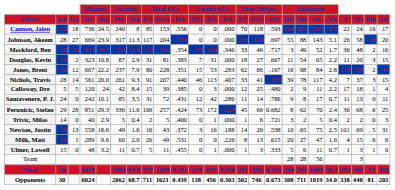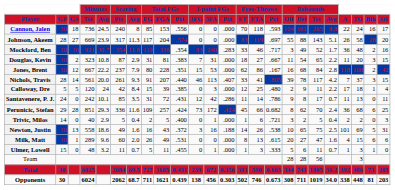 <table class="wikitable sortable" border="1" style="font-size: 65%;">
 <tr>
 <th colspan="3" style="border-top-style:hidden; border-left-style:hidden; background: white;"></th>
 <th colspan="2" style="background:#CE1126; color:#0038A8;">Minutes</th>
 <th colspan="2" style="background:#CE1126; color:#0038A8;">Scoring</th>
 <th colspan="3" style="background:#CE1126; color:#0038A8;">Total FGs</th>
 <th colspan="3" style="background:#CE1126; color:#0038A8;">3-point FGs</th>
 <th colspan="3" style="background:#CE1126; color:#0038A8;">Free-Throws</th>
 <th colspan="4" style="background:#CE1126; color:#0038A8;">Rebounds</th>
 <th colspan="4" style="border-top-style:hidden; border-right-style:hidden; background: white;"></th>
 </tr>
 <tr>
 <th scope="col" style="background:#CE1126; color:#0038A8;">Player</th>
 <th scope="col" style="background:#CE1126; color:#0038A8;">GP</th>
 <th scope="col" style="background:#CE1126; color:#0038A8;">GS</th>
 <th scope="col" style="background:#CE1126; color:#0038A8;">Tot</th>
 <th scope="col" style="background:#CE1126; color:#0038A8;">Avg</th>
 <th scope="col" style="background:#CE1126; color:#0038A8;">Pts</th>
 <th scope="col" style="background:#CE1126; color:#0038A8;">Avg</th>
 <th scope="col" style="background:#CE1126; color:#0038A8;">FG</th>
 <th scope="col" style="background:#CE1126; color:#0038A8;">FGA</th>
 <th scope="col" style="background:#CE1126; color:#0038A8;">Pct</th>
 <th scope="col" style="background:#CE1126; color:#0038A8;">3FG</th>
 <th scope="col" style="background:#CE1126; color:#0038A8;">3FA</th>
 <th scope="col" style="background:#CE1126; color:#0038A8;">Pct</th>
 <th scope="col" style="background:#CE1126; color:#0038A8;">FT</th>
 <th scope="col" style="background:#CE1126; color:#0038A8;">FTA</th>
 <th scope="col" style="background:#CE1126; color:#0038A8;">Pct</th>
 <th scope="col" style="background:#CE1126; color:#0038A8;">Off</th>
 <th scope="col" style="background:#CE1126; color:#0038A8;">Def</th>
 <th scope="col" style="background:#CE1126; color:#0038A8;">Tot</th>
 <th scope="col" style="background:#CE1126; color:#0038A8;">Avg</th>
 <th scope="col" style="background:#CE1126; color:#0038A8;">A</th>
 <th scope="col" style="background:#CE1126; color:#0038A8;">TO</th>
 <th scope="col" style="background:#CE1126; color:#0038A8;">Blk</th>
 <th scope="col" style="background:#CE1126; color:#0038A8;">Stl</th>
 </tr>
 <tr>
 <th style=white-space:nowrap><a href='#'>Cannon, Jalen</a></th>
 <td align="right" style="background:#0038A8; color:#CE1126;">30</td>
 <td align="right">18</td>
 <td align="right">736</td>
 <td align="right">24.5</td>
 <td align="right">240</td>
 <td align="right">8</td>
 <td align="right">85</td>
 <td align="right">153</td>
 <td align="right">.556</td>
 <td align="right">0</td>
 <td align="right">0</td>
 <td align="right">.000</td>
 <td align="right">70</td>
 <td align="right">118</td>
 <td align="right">.593</td>
 <td align="right" style="background:#0038A8; color:#CE1126;">104</td>
 <td align="right" style="background:#0038A8; color:#CE1126;">161</td>
 <td align="right" style="background:#0038A8; color:#CE1126;">265</td>
 <td align="right" style="background:#0038A8; color:#CE1126;">8.8</td>
 <td align="right">22</td>
 <td align="right">24</td>
 <td align="right">16</td>
 <td align="right">17</td>
 </tr>
 <tr>
 <th style=white-space:nowrap>Johnson, Akeem</th>
 <td align="right">28</td>
 <td align="right">27</td>
 <td align="right">669</td>
 <td align="right">23.9</td>
 <td align="right">317</td>
 <td align="right">11.3</td>
 <td align="right">117</td>
 <td align="right">204</td>
 <td align="right" style="background:#0038A8; color:#CE1126;">.574</td>
 <td align="right">0</td>
 <td align="right">0</td>
 <td align="right">.000</td>
 <td align="right" style="background:#0038A8; color:#CE1126;">83</td>
 <td align="right" style="background:#0038A8; color:#CE1126;">119</td>
 <td align="right">.697</td>
 <td align="right">55</td>
 <td align="right">88</td>
 <td align="right">143</td>
 <td align="right">5.1</td>
 <td align="right">26</td>
 <td align="right">58</td>
 <td align="right"  style="background:#0038A8; color:#CE1126;">28</td>
 <td align="right">20</td>
 </tr>
 <tr>
 <th style=white-space:nowrap>Mockford, Ben</th>
 <td align="right" style="background:#0038A8; color:#CE1126;">30</td>
 <td align="right" style="background:#0038A8; color:#CE1126;">30</td>
 <td align="right" style="background:#0038A8; color:#CE1126;">921</td>
 <td align="right" style="background:#0038A8; color:#CE1126;">30.7</td>
 <td align="right" style="background:#0038A8; color:#CE1126;">354</td>
 <td align="right" style="background:#0038A8; color:#CE1126;">11.8</td>
 <td align="right" style="background:#0038A8; color:#CE1126;">119</td>
 <td align="right" style="background:#0038A8; color:#CE1126;">336</td>
 <td align="right">.354</td>
 <td align="right" style="background:#0038A8; color:#CE1126;">83</td>
 <td align="right" style="background:#0038A8;color:#CE1126;">240</td>
-<td align="right">.346</td>
+<td align="right">.283</td>
 <td align="right">33</td>
 <td align="right">46</td>
 <td align="right">.717</td>
 <td align="right">3</td>
 <td align="right">49</td>
 <td align="right">52</td>
 <td align="right">1.7</td>
 <td align="right">36</td>
 <td align="right">48</td>
 <td align="right">2</td>
 <td align="right">16</td>
 </tr>
 <tr>
 <th style=white-space:nowrap>Douglas, Kevin</th>
 <td align="right" style="background:#0038A8; color:#CE1126;">30</td>
 <td align="right">2</td>
 <td align="right">323</td>
 <td align="right">10.8</td>
 <td align="right">87</td>
 <td align="right">2.9</td>
 <td align="right">31</td>
 <td align="right">81</td>
 <td align="right">.383</td>
 <td align="right">7</td>
 <td align="right">31</td>
 <td align="right">.000</td>
 <td align="right">18</td>
 <td align="right">27</td>
 <td align="right">.667</td>
 <td align="right">11</td>
 <td align="right">54</td>
 <td align="right">65</td>
 <td align="right">2.2</td>
 <td align="right">11</td>
 <td align="right">20</td>
 <td align="right">3</td>
 <td align="right">15</td>
 </tr>
 <tr>
 <th style=white-space:nowrap>Jones, Brent</th>
 <td align="right" style="background:#0038A8; color:#CE1126;">30</td>
 <td align="right">12</td>
 <td align="right">667</td>
 <td align="right">22.2</td>
 <td align="right">237</td>
 <td align="right">7.9</td>
 <td align="right">80</td>
 <td align="right">228</td>
 <td align="right">.351</td>
 <td align="right">15</td>
 <td align="right">53</td>
-<td align="right">.283</td>
+<td align="right">.000</td>
 <td align="right">62</td>
 <td align="right">86</td>
 <td align="right">.167</td>
 <td align="right">16</td>
 <td align="right">68</td>
 <td align="right">84</td>
 <td align="right">2.8</td>
 <td align="right" style="background:#0038A8; color:#CE1126;">118</td>
 <td align="right" style="background:#0038A8; color:#CE1126;">100</td>
 <td align="right">2</td>
 <td align="right"  style="background:#0038A8; color:#CE1126;">42</td>
 </tr>
 <tr>
 <th style=white-space:nowrap>Nichols, Travis</th>
 <td align="right">28</td>
 <td align="right">14</td>
 <td align="right">561</td>
 <td align="right">20.0</td>
 <td align="right">261</td>
 <td align="right">9.3</td>
 <td align="right">91</td>
 <td align="right">207</td>
 <td align="right">.440</td>
 <td align="right">46</td>
 <td align="right">113</td>
 <td align="right">.407</td>
 <td align="right">33</td>
 <td align="right">41</td>
 <td align="right"  style="background:#0038A8; color:#CE1126;">.805</td>
 <td align="right">39</td>
 <td align="right">78</td>
 <td align="right">117</td>
 <td align="right">4.2</td>
 <td align="right">7</td>
 <td align="right">37</td>
 <td align="right">3</td>
 <td align="right">15</td>
 </tr>
 <tr>
 <th style=white-space:nowrap>Calloway, Dre</th>
 <td align="right">5</td>
 <td align="right">5</td>
 <td align="right">120</td>
 <td align="right">24</td>
 <td align="right">42</td>
 <td align="right">8.4</td>
 <td align="right">15</td>
 <td align="right">39</td>
 <td align="right">.385</td>
 <td align="right">0</td>
 <td align="right">3</td>
 <td align="right">.000</td>
 <td align="right">12</td>
 <td align="right">25</td>
 <td align="right">.480</td>
 <td align="right">2</td>
 <td align="right">9</td>
 <td align="right">11</td>
 <td align="right">2.2</td>
 <td align="right">17</td>
 <td align="right">18</td>
 <td align="right">1</td>
 <td align="right">4</td>
 </tr>
 <tr>
 <th style=white-space:nowrap>Santavenere, P. J.</th>
 <td align="right">24</td>
 <td align="right">0</td>
 <td align="right">242</td>
 <td align="right">10.1</td>
 <td align="right">85</td>
 <td align="right">3.5</td>
 <td align="right">31</td>
 <td align="right">72</td>
 <td align="right">.431</td>
 <td align="right">12</td>
 <td align="right">42</td>
 <td align="right">.286</td>
 <td align="right">11</td>
 <td align="right">14</td>
 <td align="right">.786</td>
 <td align="right">9</td>
 <td align="right">8</td>
 <td align="right">17</td>
 <td align="right">0.7</td>
 <td align="right">11</td>
 <td align="right">13</td>
 <td align="right">0</td>
 <td align="right">11</td>
 </tr>
 <tr>
 <th style=white-space:nowrap>Perunicic, Stefan</th>
 <td align="right">29</td>
 <td align="right">28</td>
 <td align="right">851</td>
 <td align="right">29.3</td>
 <td align="right">336</td>
 <td align="right">11.6</td>
 <td align="right">109</td>
 <td align="right">257</td>
 <td align="right">.424</td>
 <td align="right">73</td>
 <td align="right">172</td>
 <td align="right"  style="background:#0038A8; color:#CE1126;">.424</td>
 <td align="right">45</td>
 <td align="right">66</td>
 <td align="right">0.682</td>
 <td align="right">8</td>
 <td align="right">62</td>
 <td align="right">70</td>
 <td align="right">2.4</td>
 <td align="right">36</td>
 <td align="right">68</td>
 <td align="right">6</td>
 <td align="right">25</td>
 </tr>
 <tr>
 <th style=white-space:nowrap>Trivic, Milos</th>
 <td align="right">14</td>
 <td align="right">0</td>
 <td align="right">40</td>
 <td align="right">2.9</td>
 <td align="right">5</td>
 <td align="right">0.4</td>
 <td align="right">2</td>
 <td align="right">5</td>
 <td align="right">.400</td>
 <td align="right">0</td>
 <td align="right">1</td>
 <td align="right">.000</td>
 <td align="right">1</td>
 <td align="right">6</td>
 <td align="right">.721</td>
 <td align="right">3</td>
 <td align="right">2</td>
 <td align="right">5</td>
 <td align="right">0.4</td>
 <td align="right">2</td>
 <td align="right">2</td>
 <td align="right">0</td>
 <td align="right">3</td>
 </tr>
 <tr>
 <th style=white-space:nowrap>Newton, Justin</th>
 <td align="right"  style="background:#0038A8; color:#CE1126;">30</td>
 <td align="right">13</td>
 <td align="right">558</td>
 <td align="right">18.6</td>
 <td align="right">49</td>
 <td align="right">1.6</td>
 <td align="right">16</td>
 <td align="right">43</td>
 <td align="right">.372</td>
 <td align="right">3</td>
 <td align="right">16</td>
 <td align="right">.188</td>
 <td align="right">14</td>
 <td align="right">26</td>
 <td align="right">.538</td>
 <td align="right">10</td>
 <td align="right">65</td>
 <td align="right">75</td>
 <td align="right">2.5</td>
 <td align="right">101</td>
 <td align="right">69</td>
 <td align="right">5</td>
 <td align="right">31</td>
 </tr>
 <tr>
 <th style=white-space:nowrap>Milk, Matt</th>
 <td align="right" style="background:#0038A8; color:#CE1126;">30</td>
 <td align="right">1</td>
 <td align="right">289</td>
 <td align="right">9.6</td>
 <td align="right">60</td>
 <td align="right">2.0</td>
 <td align="right">26</td>
 <td align="right">49</td>
 <td align="right">.531</td>
 <td align="right">0</td>
 <td align="right">0</td>
-<td align="right">.226</td>
+<td align="right">.000</td>
 <td align="right">8</td>
 <td align="right">13</td>
 <td align="right">.615</td>
 <td align="right">20</td>
 <td align="right">27</td>
 <td align="right">47</td>
 <td align="right">1.6</td>
 <td align="right">4</td>
 <td align="right">15</td>
 <td align="right">6</td>
 <td align="right">6</td>
 </tr>
 <tr>
 <th style=white-space:nowrap>Ulmer, Lowell</th>
 <td align="right">15</td>
 <td align="right">0</td>
 <td align="right">48</td>
 <td align="right">3.2</td>
 <td align="right">11</td>
 <td align="right">0.7</td>
 <td align="right">5</td>
 <td align="right">11</td>
 <td align="right">.455</td>
 <td align="right">0</td>
 <td align="right">1</td>
 <td align="right">.000</td>
 <td align="right">1</td>
 <td align="right">3</td>
 <td align="right">.333</td>
 <td align="right">5</td>
 <td align="right">6</td>
 <td align="right">11</td>
 <td align="right">0.7</td>
 <td align="right">1</td>
 <td align="right">3</td>
 <td align="right">1</td>
 <td align="right">0</td>
 </tr>
 <tr class="sortbottom">
 <td align="center">Team</td>
 <td align="right" style="border-right-style:hidden"></td>
 <td align="right" style="border-right-style:hidden"></td>
 <td align="right" style="border-right-style:hidden"></td>
 <td align="right" style="border-right-style:hidden"></td>
 <td align="right" style="border-right-style:hidden"></td>
 <td align="right" style="border-right-style:hidden"></td>
 <td align="right" style="border-right-style:hidden"></td>
 <td align="right" style="border-right-style:hidden"></td>
 <td align="right" style="border-right-style:hidden"></td>
 <td align="right" style="border-right-style:hidden"></td>
 <td align="right" style="border-right-style:hidden"></td>
 <td align="right" style="border-right-style:hidden"></td>
 <td align="right" style="border-right-style:hidden"></td>
 <td align="right" style="border-right-style:hidden"></td>
 <td align="right"></td>
 <td align="right">28</td>
 <td align="right">28</td>
 <td align="right">56</td>
 <td align="right" style="border-right-style:hidden"></td>
 <td align="right"></td>
 <td align="right">3</td>
 <td align="right" style="border-right-style:hidden"></td>
 <td align="right"></td>
 </tr>
 <tr class="sortbottom">
 <td align="center" style="background:#CE1126; color:#0038A8;"><strong>	Total	</strong></td>
 <td align="center" style="background:#CE1126; color:#0038A8;"><strong>	30	</strong></td>
 <td align="center" style="background:#CE1126; color:#0038A8;"><strong>		</strong></td>
 <td align="center" style="background:#CE1126; color:#0038A8;"><strong>	6025	</strong></td>
 <td align="center" style="background:#CE1126; color:#0038A8;"><strong>		</strong></td>
 <td align="center" style="background:#CE1126; color:#0038A8;"><strong>	2084	</strong></td>
 <td align="center" style="background:#CE1126; color:#0038A8;"><strong>	69.5	</strong></td>
 <td align="center" style="background:#CE1126; color:#0038A8;"><strong>	727	</strong></td>
 <td align="center" style="background:#CE1126; color:#0038A8;"><strong>	1685	</strong></td>
 <td align="center" style="background:#CE1126; color:#0038A8;"><strong>	0.431	</strong></td>
 <td align="center" style="background:#CE1126; color:#0038A8;"><strong>	239	</strong></td>
 <td align="center" style="background:#CE1126; color:#0038A8;"><strong>	672	</strong></td>
 <td align="center" style="background:#CE1126; color:#0038A8;"><strong>	0.356	</strong></td>
 <td align="center" style="background:#CE1126; color:#0038A8;"><strong>	391	</strong></td>
 <td align="center" style="background:#CE1126; color:#0038A8;"><strong>	590	</strong></td>
 <td align="center" style="background:#CE1126; color:#0038A8;"><strong>	0.663	</strong></td>
 <td align="center" style="background:#CE1126; color:#0038A8;"><strong>	344	</strong></td>
 <td align="center" style="background:#CE1126; color:#0038A8;"><strong>	741	</strong></td>
 <td align="center" style="background:#CE1126; color:#0038A8;"><strong>	1085	</strong></td>
 <td align="center" style="background:#CE1126; color:#0038A8;"><strong>	36.2	</strong></td>
 <td align="center" style="background:#CE1126; color:#0038A8;"><strong>	392	</strong></td>
 <td align="center" style="background:#CE1126; color:#0038A8;"><strong>	486	</strong></td>
 <td align="center" style="background:#CE1126; color:#0038A8;"><strong>	73	</strong></td>
 <td align="center" style="background:#CE1126; color:#0038A8;"><strong>	205</strong></td>
 </tr>
 <tr class="sortbottom">
 <td align="center"><strong>	Opponents	</strong></td>
 <td align="center"><strong>	30	</strong></td>
 <td align="center"><strong>		</strong></td>
 <td align="center"><strong>	6024	</strong></td>
 <td align="center"><strong>		</strong></td>
 <td align="center"><strong>	2062	</strong></td>
 <td align="center"><strong>	68.7	</strong></td>
 <td align="center"><strong>	711	</strong></td>
 <td align="center"><strong>	1621	</strong></td>
 <td align="center"><strong>	0.439	</strong></td>
 <td align="center"><strong>	138	</strong></td>
 <td align="center"><strong>	456	</strong></td>
 <td align="center"><strong>	0.303	</strong></td>
 <td align="center"><strong>	502	</strong></td>
 <td align="center"><strong>	746	</strong></td>
 <td align="center"><strong>	0.673	</strong></td>
 <td align="center"><strong>	308	</strong></td>
 <td align="center"><strong>	711	</strong></td>
 <td align="center"><strong>	1019	</strong></td>
 <td align="center"><strong>	34.0	</strong></td>
 <td align="center"><strong>	338	</strong></td>
 <td align="center"><strong>	448	</strong></td>
 <td align="center"><strong>	81	</strong></td>
 <td align="center"><strong>	203</strong></td>
 </tr>
 </table>
